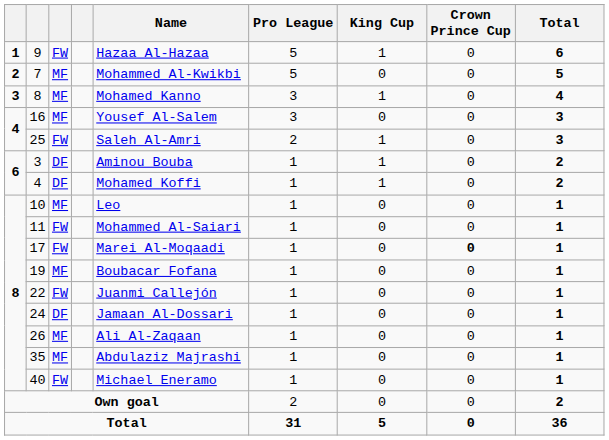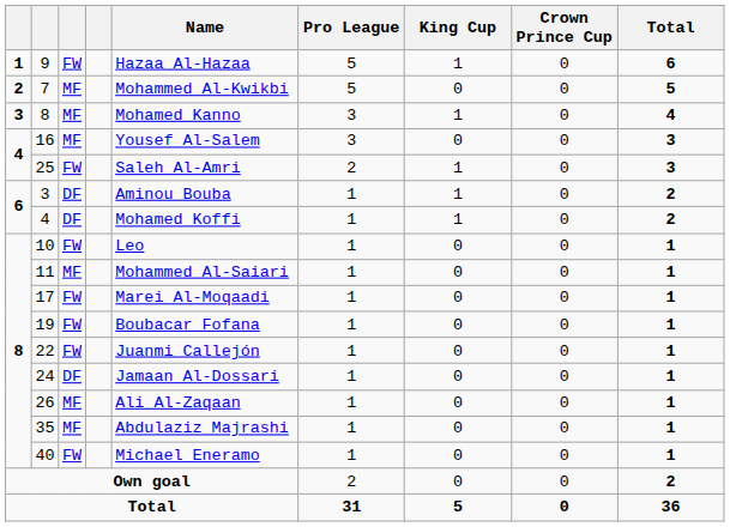 <table class="wikitable" style="text-align:center">
 <tr>
 <th width=15></th>
 <th width=15></th>
 <th width=15></th>
 <th width=15></th>
 <th width=145>Name</th>
 <th width=80>Pro League</th>
 <th width=80>King Cup</th>
 <th width=80>Crown Prince Cup</th>
 <th width=80>Total</th>
 </tr>
 <tr>
 <td><strong>1</strong></td>
 <td>9</td>
 <td><a href='#'>FW</a></td>
 <td></td>
 <td align=left><a href='#'>Hazaa Al-Hazaa</a></td>
 <td>5</td>
 <td>1</td>
 <td>0</td>
 <td><strong>6</strong></td>
 </tr>
 <tr>
 <td><strong>2</strong></td>
 <td>7</td>
 <td><a href='#'>MF</a></td>
 <td></td>
 <td align=left><a href='#'>Mohammed Al-Kwikbi</a></td>
 <td>5</td>
 <td>0</td>
 <td>0</td>
 <td><strong>5</strong></td>
 </tr>
 <tr>
 <td><strong>3</strong></td>
 <td>8</td>
 <td><a href='#'>MF</a></td>
 <td></td>
 <td align=left><a href='#'>Mohamed Kanno</a></td>
 <td>3</td>
 <td>1</td>
 <td>0</td>
 <td><strong>4</strong></td>
 </tr>
 <tr>
 <td rowspan=2><strong>4</strong></td>
 <td>16</td>
 <td><a href='#'>MF</a></td>
 <td></td>
 <td align=left><a href='#'>Yousef Al-Salem</a></td>
 <td>3</td>
 <td>0</td>
 <td>0</td>
 <td><strong>3</strong></td>
 </tr>
 <tr>
 <td>25</td>
 <td><a href='#'>FW</a></td>
 <td></td>
 <td align=left><a href='#'>Saleh Al-Amri</a></td>
 <td>2</td>
 <td>1</td>
 <td>0</td>
 <td><strong>3</strong></td>
 </tr>
 <tr>
 <td rowspan=2><strong>6</strong></td>
 <td>3</td>
 <td><a href='#'>DF</a></td>
 <td></td>
 <td align=left><a href='#'>Aminou Bouba</a></td>
 <td>1</td>
 <td>1</td>
 <td>0</td>
 <td><strong>2</strong></td>
 </tr>
 <tr>
 <td>4</td>
 <td><a href='#'>DF</a></td>
 <td></td>
 <td align=left><a href='#'>Mohamed Koffi</a></td>
 <td>1</td>
 <td>1</td>
 <td>0</td>
 <td><strong>2</strong></td>
 </tr>
 <tr>
 <td rowspan=9><strong>8</strong></td>
 <td>10</td>
-<td><a href='#'>MF</a></td>
+<td><a href='#'>FW</a></td>
 <td></td>
 <td align=left><a href='#'>Leo</a></td>
 <td>1</td>
 <td>0</td>
 <td>0</td>
 <td><strong>1</strong></td>
 </tr>
 <tr>
 <td>11</td>
-<td><a href='#'>FW</a></td>
+<td><a href='#'>MF</a></td>
 <td></td>
 <td align=left><a href='#'>Mohammed Al-Saiari</a></td>
 <td>1</td>
 <td>0</td>
 <td>0</td>
 <td><strong>1</strong></td>
 </tr>
 <tr>
 <td>17</td>
 <td><a href='#'>FW</a></td>
 <td></td>
 <td align=left><a href='#'>Marei Al-Moqaadi</a></td>
 <td>1</td>
 <td>0</td>
-<td><strong>0</strong></td>
+<td>0</td>
 <td><strong>1</strong></td>
 </tr>
 <tr>
 <td>19</td>
-<td><a href='#'>MF</a></td>
+<td><a href='#'>FW</a></td>
 <td></td>
 <td align=left><a href='#'>Boubacar Fofana</a></td>
 <td>1</td>
 <td>0</td>
 <td>0</td>
 <td><strong>1</strong></td>
 </tr>
 <tr>
 <td>22</td>
 <td><a href='#'>FW</a></td>
 <td></td>
 <td align=left><a href='#'>Juanmi Callejón</a></td>
 <td>1</td>
 <td>0</td>
 <td>0</td>
 <td><strong>1</strong></td>
 </tr>
 <tr>
 <td>24</td>
 <td><a href='#'>DF</a></td>
 <td></td>
 <td align=left><a href='#'>Jamaan Al-Dossari</a></td>
 <td>1</td>
 <td>0</td>
 <td>0</td>
 <td><strong>1</strong></td>
 </tr>
 <tr>
 <td>26</td>
 <td><a href='#'>MF</a></td>
 <td></td>
 <td align=left><a href='#'>Ali Al-Zaqaan</a></td>
 <td>1</td>
 <td>0</td>
 <td>0</td>
 <td><strong>1</strong></td>
 </tr>
 <tr>
 <td>35</td>
 <td><a href='#'>MF</a></td>
 <td></td>
 <td align=left><a href='#'>Abdulaziz Majrashi</a></td>
 <td>1</td>
 <td>0</td>
 <td>0</td>
 <td><strong>1</strong></td>
 </tr>
 <tr>
 <td>40</td>
 <td><a href='#'>FW</a></td>
 <td></td>
 <td align=left><a href='#'>Michael Eneramo</a></td>
 <td>1</td>
 <td>0</td>
 <td>0</td>
 <td><strong>1</strong></td>
 </tr>
 <tr>
 <td colspan=5><strong>Own goal</strong></td>
 <td>2</td>
 <td>0</td>
 <td>0</td>
 <td><strong>2</strong></td>
 </tr>
 <tr>
 <td colspan=5><strong>Total</strong></td>
 <td><strong>31</strong></td>
 <td><strong>5</strong></td>
 <td><strong>0</strong></td>
 <td><strong>36</strong></td>
 </tr>
 </table>
